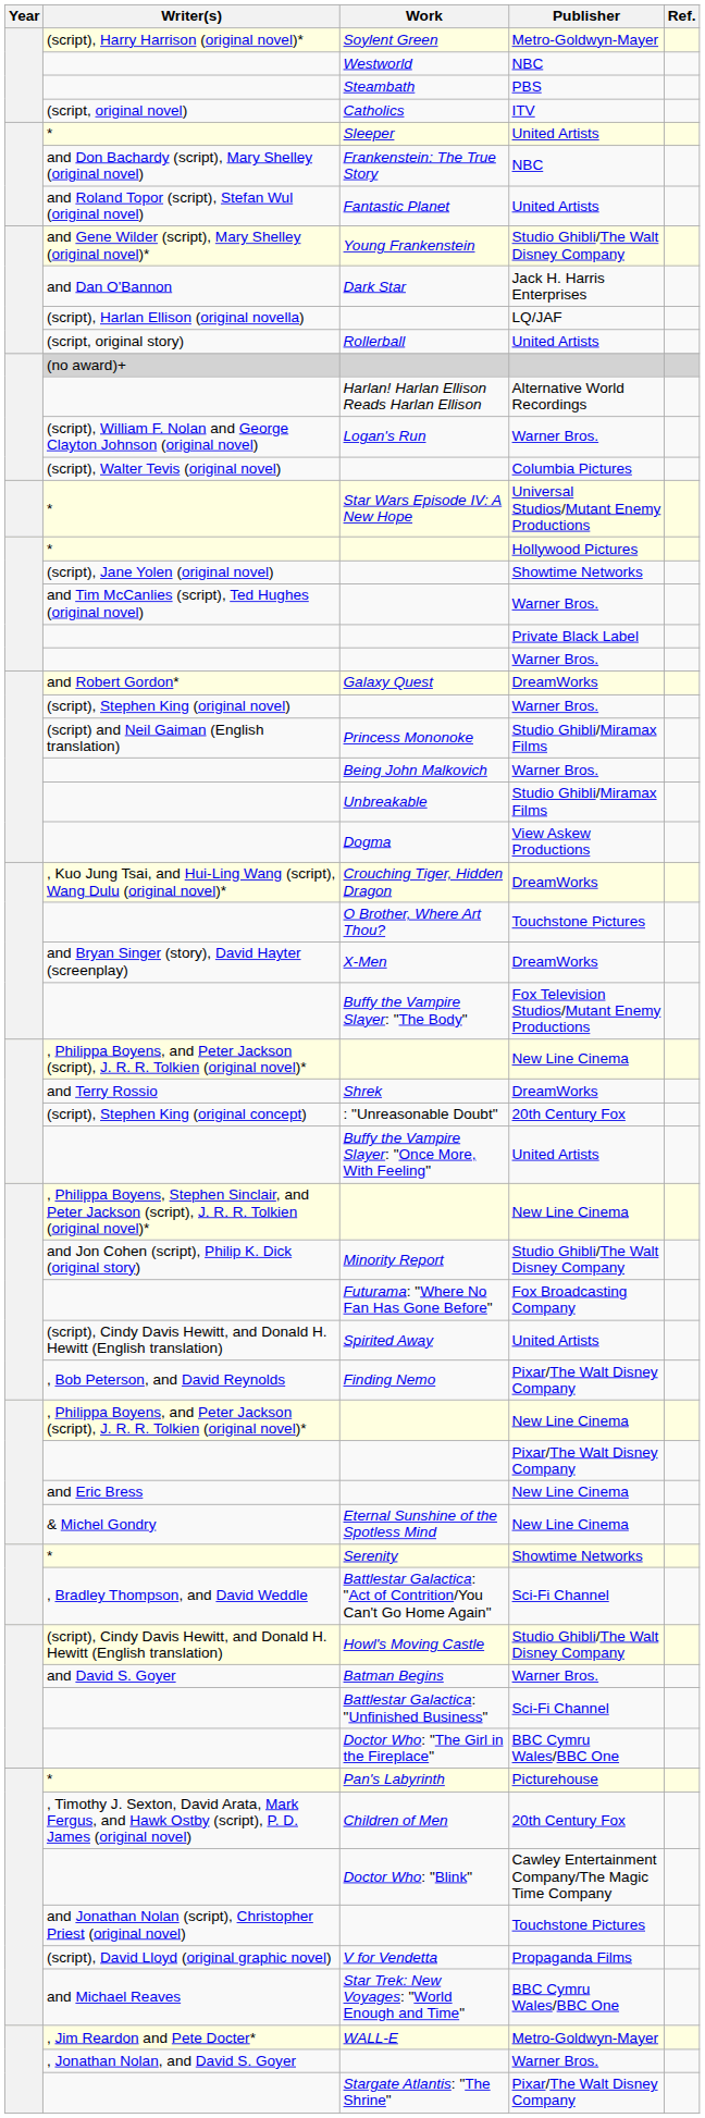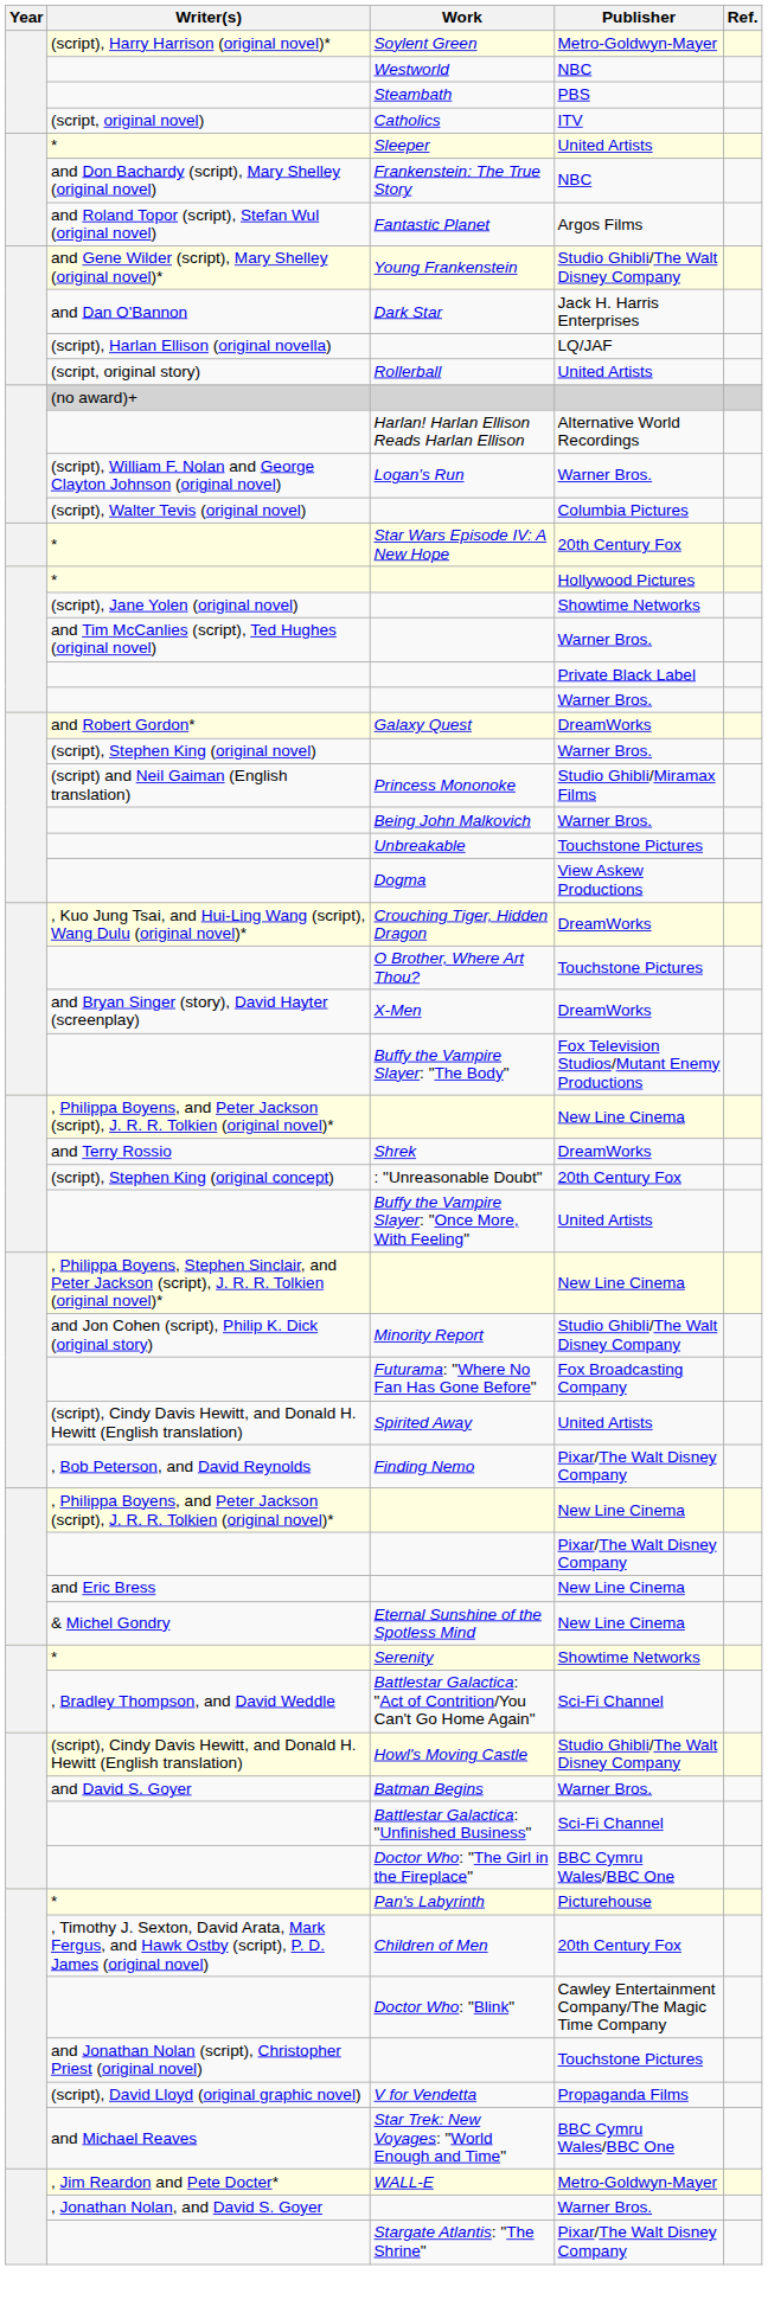 <table class="sortable wikitable" width="85%" cellpadding="5" style="margin: 1em auto 1em auto">
 <tr>
 <th width="4%" scope="col">Year</th>
 <th width="45%" scope="col">Writer(s)</th>
 <th width="25%" scope="col">Work</th>
 <th width="23%" scope="col">Publisher</th>
 <th width="4%" scope="col" class="unsortable">Ref.</th>
 </tr>
 <tr style="background:lightyellow;">
 <th scope="rowgroup" align="center" rowspan="4" style="font-weight:normal;"></th>
 <td> (script), <a href='#'>Harry Harrison</a> (<a href='#'>original novel</a>)*</td>
 <td><em><a href='#'>Soylent Green</a></em></td>
 <td><a href='#'>Metro-Goldwyn-Mayer</a></td>
 <td align="center"></td>
 </tr>
 <tr>
 <td></td>
 <td><em><a href='#'>Westworld</a></em></td>
 <td><a href='#'>NBC</a></td>
 <td align="center"></td>
 </tr>
 <tr>
 <td></td>
 <td><em><a href='#'>Steambath</a></em></td>
 <td><a href='#'>PBS</a></td>
 <td align="center"></td>
 </tr>
 <tr>
 <td> (script, <a href='#'>original novel</a>)</td>
 <td><em><a href='#'>Catholics</a></em></td>
 <td><a href='#'>ITV</a></td>
 <td align="center"></td>
 </tr>
 <tr style="background:lightyellow;">
 <th scope="rowgroup" align="center" rowspan="3" style="font-weight:normal;"></th>
 <td>*</td>
 <td><em><a href='#'>Sleeper</a></em></td>
 <td><a href='#'>United Artists</a></td>
 <td align="center"></td>
 </tr>
 <tr>
 <td> and <a href='#'>Don Bachardy</a> (script), <a href='#'>Mary Shelley</a> (<a href='#'>original novel</a>)</td>
 <td><em><a href='#'>Frankenstein: The True Story</a></em></td>
 <td><a href='#'>NBC</a></td>
 <td align="center"></td>
 </tr>
 <tr>
 <td> and <a href='#'>Roland Topor</a> (script), <a href='#'>Stefan Wul</a> (<a href='#'>original novel</a>)</td>
 <td><em><a href='#'>Fantastic Planet</a></em></td>
-<td><a href='#'>United Artists</a></td>
+<td>Argos Films</td>
 <td align="center"></td>
 </tr>
 <tr style="background:lightyellow;">
 <th scope="rowgroup" align="center" rowspan="4" style="font-weight:normal;"></th>
 <td> and <a href='#'>Gene Wilder</a> (script), <a href='#'>Mary Shelley</a> (<a href='#'>original novel</a>)*</td>
 <td><em><a href='#'>Young Frankenstein</a></em></td>
 <td><a href='#'>Studio Ghibli</a>/<a href='#'>The Walt Disney Company</a></td>
 <td align="center"></td>
 </tr>
 <tr>
 <td> and <a href='#'>Dan O'Bannon</a></td>
 <td><em><a href='#'>Dark Star</a></em></td>
 <td>Jack H. Harris Enterprises</td>
 <td align="center"></td>
 </tr>
 <tr>
 <td> (script), <a href='#'>Harlan Ellison</a> (<a href='#'>original novella</a>)</td>
 <td><em></em></td>
 <td>LQ/JAF</td>
 <td align="center"></td>
 </tr>
 <tr>
 <td> (script, original story)</td>
 <td><em><a href='#'>Rollerball</a></em></td>
 <td><a href='#'>United Artists</a></td>
 <td align="center"></td>
 </tr>
 <tr style="background:lightgray;">
 <th scope="rowgroup" align="center" rowspan="4" style="font-weight:normal;"></th>
 <td>(no award)+</td>
 <td></td>
 <td></td>
 <th style="text-align:center; background:lightgray;"></th>
 </tr>
 <tr>
 <td></td>
 <td><em>Harlan! Harlan Ellison Reads Harlan Ellison</em></td>
 <td>Alternative World Recordings</td>
 <td align="center"></td>
 </tr>
 <tr>
 <td> (script), <a href='#'>William F. Nolan</a> and <a href='#'>George Clayton Johnson</a> (<a href='#'>original novel</a>)</td>
 <td><em><a href='#'>Logan's Run</a></em></td>
 <td><a href='#'>Warner Bros.</a></td>
 <td align="center"></td>
 </tr>
 <tr>
 <td> (script), <a href='#'>Walter Tevis</a> (<a href='#'>original novel</a>)</td>
 <td><em></em></td>
 <td><a href='#'>Columbia Pictures</a></td>
 <td align="center"></td>
 </tr>
 <tr style="background:lightyellow;">
 <th scope="row" align="center" style="font-weight:normal;"></th>
 <td>*</td>
 <td><em><a href='#'>Star Wars Episode IV: A New Hope</a></em></td>
-<td><a href='#'>Universal Studios</a>/<a href='#'>Mutant Enemy Productions</a></td>
+<td><a href='#'>20th Century Fox</a></td>
 <td align="center"></td>
 </tr>
 <tr style="background:lightyellow;">
 <th scope="rowgroup" align="center" rowspan="5" style="font-weight:normal;"></th>
 <td>*</td>
 <td><em></em></td>
 <td><a href='#'>Hollywood Pictures</a></td>
 <td align="center"></td>
 </tr>
 <tr>
 <td> (script), <a href='#'>Jane Yolen</a> (<a href='#'>original novel</a>)</td>
 <td><em></em></td>
 <td><a href='#'>Showtime Networks</a></td>
 <td align="center"></td>
 </tr>
 <tr>
 <td> and <a href='#'>Tim McCanlies</a> (script), <a href='#'>Ted Hughes</a> (<a href='#'>original novel</a>)</td>
 <td><em></em></td>
 <td><a href='#'>Warner Bros.</a></td>
 <td align="center"></td>
 </tr>
 <tr>
 <td></td>
 <td><em></em></td>
 <td><a href='#'>Private Black Label</a></td>
 <td align="center"></td>
 </tr>
 <tr>
 <td></td>
 <td><em></em></td>
 <td><a href='#'>Warner Bros.</a></td>
 <td align="center"></td>
 </tr>
 <tr style="background:lightyellow;">
 <th scope="rowgroup" align="center" rowspan="6" style="font-weight:normal;"></th>
 <td> and <a href='#'>Robert Gordon</a>*</td>
 <td><em><a href='#'>Galaxy Quest</a></em></td>
 <td><a href='#'>DreamWorks</a></td>
 <td align="center"></td>
 </tr>
 <tr>
 <td> (script), <a href='#'>Stephen King</a> (<a href='#'>original novel</a>)</td>
 <td><em></em></td>
 <td><a href='#'>Warner Bros.</a></td>
 <td align="center"></td>
 </tr>
 <tr>
 <td> (script) and <a href='#'>Neil Gaiman</a> (English translation)</td>
 <td><em><a href='#'>Princess Mononoke</a></em></td>
 <td><a href='#'>Studio Ghibli</a>/<a href='#'>Miramax Films</a></td>
 <td align="center"></td>
 </tr>
 <tr>
 <td></td>
 <td><em><a href='#'>Being John Malkovich</a></em></td>
 <td><a href='#'>Warner Bros.</a></td>
 <td align="center"></td>
 </tr>
 <tr>
 <td></td>
 <td><em><a href='#'>Unbreakable</a></em></td>
-<td><a href='#'>Studio Ghibli</a>/<a href='#'>Miramax Films</a></td>
+<td><a href='#'>Touchstone Pictures</a></td>
 <td align="center"></td>
 </tr>
 <tr>
 <td></td>
 <td><em><a href='#'>Dogma</a></em></td>
 <td><a href='#'>View Askew Productions</a></td>
 <td align="center"></td>
 </tr>
 <tr style="background:lightyellow;">
 <th scope="rowgroup" align="center" rowspan="4" style="font-weight:normal;"></th>
 <td>, Kuo Jung Tsai, and <a href='#'>Hui-Ling Wang</a> (script), <a href='#'>Wang Dulu</a> (<a href='#'>original novel</a>)*</td>
 <td><em><a href='#'>Crouching Tiger, Hidden Dragon</a></em></td>
 <td><a href='#'>DreamWorks</a></td>
 <td align="center"></td>
 </tr>
 <tr>
 <td></td>
 <td><em><a href='#'>O Brother, Where Art Thou?</a></em></td>
 <td><a href='#'>Touchstone Pictures</a></td>
 <td align="center"></td>
 </tr>
 <tr>
 <td> and <a href='#'>Bryan Singer</a> (story), <a href='#'>David Hayter</a> (screenplay)</td>
 <td><em><a href='#'>X-Men</a></em></td>
 <td><a href='#'>DreamWorks</a></td>
 <td align="center"></td>
 </tr>
 <tr>
 <td></td>
 <td><em><a href='#'>Buffy the Vampire Slayer</a></em>: "<a href='#'>The Body</a>"</td>
 <td><a href='#'>Fox Television Studios</a>/<a href='#'>Mutant Enemy Productions</a></td>
 <td align="center"></td>
 </tr>
 <tr style="background:lightyellow;">
 <th scope="rowgroup" align="center" rowspan="4" style="font-weight:normal;"></th>
 <td>, <a href='#'>Philippa Boyens</a>, and <a href='#'>Peter Jackson</a> (script), <a href='#'>J. R. R. Tolkien</a> (<a href='#'>original novel</a>)*</td>
 <td><em></em></td>
 <td><a href='#'>New Line Cinema</a></td>
 <td align="center"></td>
 </tr>
 <tr>
 <td> and <a href='#'>Terry Rossio</a></td>
 <td><em><a href='#'>Shrek</a></em></td>
 <td><a href='#'>DreamWorks</a></td>
 <td align="center"></td>
 </tr>
 <tr>
 <td> (script), <a href='#'>Stephen King</a> (<a href='#'>original concept</a>)</td>
 <td><em></em>: "Unreasonable Doubt"</td>
 <td><a href='#'>20th Century Fox</a></td>
 <td align="center"></td>
 </tr>
 <tr>
 <td></td>
 <td><em><a href='#'>Buffy the Vampire Slayer</a></em>: "<a href='#'>Once More, With Feeling</a>"</td>
 <td><a href='#'>United Artists</a></td>
 <td align="center"></td>
 </tr>
 <tr style="background:lightyellow;">
 <th scope="rowgroup" align="center" rowspan="5" style="font-weight:normal;"></th>
 <td>, <a href='#'>Philippa Boyens</a>, <a href='#'>Stephen Sinclair</a>, and <a href='#'>Peter Jackson</a> (script), <a href='#'>J. R. R. Tolkien</a> (<a href='#'>original novel</a>)*</td>
 <td><em></em></td>
 <td><a href='#'>New Line Cinema</a></td>
 <td align="center"></td>
 </tr>
 <tr>
 <td> and Jon Cohen (script), <a href='#'>Philip K. Dick</a> (<a href='#'>original story</a>)</td>
 <td><em><a href='#'>Minority Report</a></em></td>
 <td><a href='#'>Studio Ghibli</a>/<a href='#'>The Walt Disney Company</a></td>
 <td align="center"></td>
 </tr>
 <tr>
 <td></td>
 <td><em><a href='#'>Futurama</a></em>: "<a href='#'>Where No Fan Has Gone Before</a>"</td>
 <td><a href='#'>Fox Broadcasting Company</a></td>
 <td align="center"></td>
 </tr>
 <tr>
 <td> (script), Cindy Davis Hewitt, and Donald H. Hewitt (English translation)</td>
 <td><em><a href='#'>Spirited Away</a></em></td>
 <td><a href='#'>United Artists</a></td>
 <td align="center"></td>
 </tr>
 <tr>
 <td>, <a href='#'>Bob Peterson</a>, and <a href='#'>David Reynolds</a></td>
 <td><em><a href='#'>Finding Nemo</a></em></td>
 <td><a href='#'>Pixar</a>/<a href='#'>The Walt Disney Company</a></td>
 <td align="center"></td>
 </tr>
 <tr style="background:lightyellow;">
 <th scope="rowgroup" align="center" rowspan="4" style="font-weight:normal;"></th>
 <td>, <a href='#'>Philippa Boyens</a>, and <a href='#'>Peter Jackson</a> (script), <a href='#'>J. R. R. Tolkien</a> (<a href='#'>original novel</a>)*</td>
 <td><em></em></td>
 <td><a href='#'>New Line Cinema</a></td>
 <td align="center"></td>
 </tr>
 <tr>
 <td></td>
 <td><em></em></td>
 <td><a href='#'>Pixar</a>/<a href='#'>The Walt Disney Company</a></td>
 <td align="center"></td>
 </tr>
 <tr>
 <td> and <a href='#'>Eric Bress</a></td>
 <td><em></em></td>
 <td><a href='#'>New Line Cinema</a></td>
 <td align="center"></td>
 </tr>
 <tr>
 <td> & <a href='#'>Michel Gondry</a></td>
 <td><em><a href='#'>Eternal Sunshine of the Spotless Mind</a></em></td>
 <td><a href='#'>New Line Cinema</a></td>
 <td align="center"></td>
 </tr>
 <tr style="background:lightyellow;">
 <th scope="rowgroup" align="center" rowspan="2" style="font-weight:normal;"></th>
 <td>*</td>
 <td><em><a href='#'>Serenity</a></em></td>
 <td><a href='#'>Showtime Networks</a></td>
 <td align="center"></td>
 </tr>
 <tr>
 <td>, <a href='#'>Bradley Thompson</a>, and <a href='#'>David Weddle</a></td>
 <td><em><a href='#'>Battlestar Galactica</a></em>: "<a href='#'>Act of Contrition</a>/You Can't Go Home Again"</td>
 <td><a href='#'>Sci-Fi Channel</a></td>
 <td align="center"></td>
 </tr>
 <tr style="background:lightyellow;">
 <th scope="rowgroup" align="center" rowspan="4" style="font-weight:normal;"></th>
 <td> (script), Cindy Davis Hewitt, and Donald H. Hewitt (English translation)</td>
 <td><em><a href='#'>Howl's Moving Castle</a></em></td>
 <td><a href='#'>Studio Ghibli</a>/<a href='#'>The Walt Disney Company</a></td>
 <td align="center"></td>
 </tr>
 <tr>
 <td> and <a href='#'>David S. Goyer</a></td>
 <td><em><a href='#'>Batman Begins</a></em></td>
 <td><a href='#'>Warner Bros.</a></td>
 <td align="center"></td>
 </tr>
 <tr>
 <td></td>
 <td><em><a href='#'>Battlestar Galactica</a></em>: "<a href='#'>Unfinished Business</a>"</td>
 <td><a href='#'>Sci-Fi Channel</a></td>
 <td align="center"></td>
 </tr>
 <tr>
 <td></td>
 <td><em><a href='#'>Doctor Who</a></em>: "<a href='#'>The Girl in the Fireplace</a>"</td>
 <td><a href='#'>BBC Cymru Wales</a>/<a href='#'>BBC One</a></td>
 <td align="center"></td>
 </tr>
 <tr style="background:lightyellow;">
 <th scope="rowgroup" align="center" rowspan="6" style="font-weight:normal;"></th>
 <td>*</td>
 <td><em><a href='#'>Pan's Labyrinth</a></em></td>
 <td><a href='#'>Picturehouse</a></td>
 <td align="center"></td>
 </tr>
 <tr>
 <td>, Timothy J. Sexton, David Arata, <a href='#'>Mark Fergus</a>, and <a href='#'>Hawk Ostby</a> (script), <a href='#'>P. D. James</a> (<a href='#'>original novel</a>)</td>
 <td><em><a href='#'>Children of Men</a></em></td>
 <td><a href='#'>20th Century Fox</a></td>
 <td align="center"></td>
 </tr>
 <tr>
 <td></td>
 <td><em><a href='#'>Doctor Who</a></em>: "<a href='#'>Blink</a>"</td>
 <td>Cawley Entertainment Company/The Magic Time Company</td>
 <td align="center"></td>
 </tr>
 <tr>
 <td> and <a href='#'>Jonathan Nolan</a> (script), <a href='#'>Christopher Priest</a> (<a href='#'>original novel</a>)</td>
 <td><em></em></td>
 <td><a href='#'>Touchstone Pictures</a></td>
 <td align="center"></td>
 </tr>
 <tr>
 <td> (script), <a href='#'>David Lloyd</a> (<a href='#'>original graphic novel</a>)</td>
 <td><em><a href='#'>V for Vendetta</a></em></td>
 <td><a href='#'>Propaganda Films</a></td>
 <td align="center"></td>
 </tr>
 <tr>
 <td> and <a href='#'>Michael Reaves</a></td>
 <td><em><a href='#'>Star Trek: New Voyages</a></em>: "<a href='#'>World Enough and Time</a>"</td>
 <td><a href='#'>BBC Cymru Wales</a>/<a href='#'>BBC One</a></td>
 <td align="center"></td>
 </tr>
 <tr style="background:lightyellow;">
 <th scope="rowgroup" align="center" rowspan="3" style="font-weight:normal;"></th>
 <td>, <a href='#'>Jim Reardon</a> and <a href='#'>Pete Docter</a>*</td>
 <td><em><a href='#'>WALL-E</a></em></td>
 <td><a href='#'>Metro-Goldwyn-Mayer</a></td>
 <td align="center"></td>
 </tr>
 <tr>
 <td>, <a href='#'>Jonathan Nolan</a>, and <a href='#'>David S. Goyer</a></td>
 <td><em></em></td>
 <td><a href='#'>Warner Bros.</a></td>
 <td align="center"></td>
 </tr>
 <tr>
 <td></td>
 <td><em><a href='#'>Stargate Atlantis</a></em>: "<a href='#'>The Shrine</a>"</td>
 <td><a href='#'>Pixar</a>/<a href='#'>The Walt Disney Company</a></td>
 <td align="center"></td>
 </tr>
 </table>
